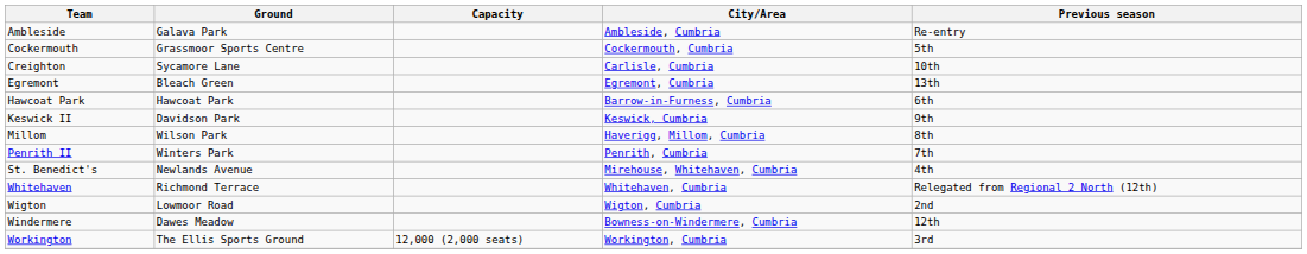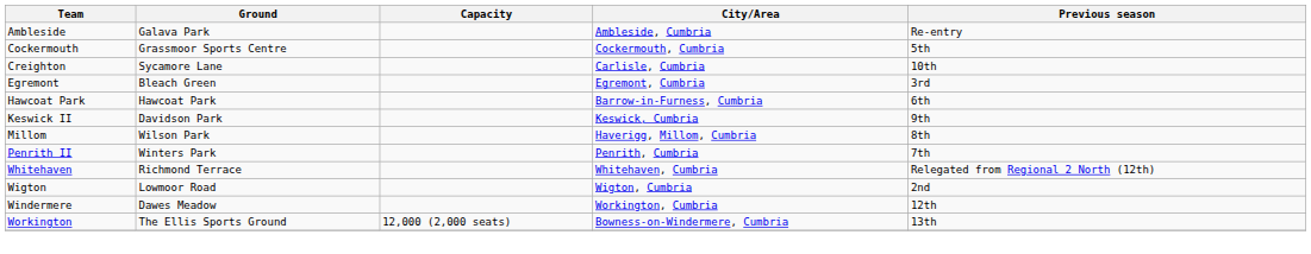 <table class="wikitable sortable" width=100%>
 <tr>
 <th>Team</th>
 <th>Ground</th>
 <th>Capacity</th>
 <th>City/Area</th>
 <th>Previous season</th>
 </tr>
 <tr>
 <td>Ambleside</td>
 <td>Galava Park</td>
 <td></td>
 <td><a href='#'>Ambleside</a>, <a href='#'>Cumbria</a></td>
 <td>Re-entry</td>
 </tr>
 <tr>
 <td>Cockermouth</td>
 <td>Grassmoor Sports Centre</td>
 <td></td>
 <td><a href='#'>Cockermouth</a>, <a href='#'>Cumbria</a></td>
 <td>5th</td>
 </tr>
 <tr>
 <td>Creighton</td>
 <td>Sycamore Lane</td>
 <td></td>
 <td><a href='#'>Carlisle</a>, <a href='#'>Cumbria</a></td>
 <td>10th</td>
 </tr>
 <tr>
 <td>Egremont</td>
 <td>Bleach Green</td>
 <td></td>
 <td><a href='#'>Egremont</a>, <a href='#'>Cumbria</a></td>
-<td>13th</td>
+<td>3rd</td>
 </tr>
 <tr>
 <td>Hawcoat Park</td>
 <td>Hawcoat Park</td>
 <td></td>
 <td><a href='#'>Barrow-in-Furness</a>, <a href='#'>Cumbria</a></td>
 <td>6th</td>
 </tr>
 <tr>
 <td>Keswick II</td>
 <td>Davidson Park</td>
 <td></td>
 <td><a href='#'>Keswick, Cumbria</a></td>
 <td>9th</td>
 </tr>
 <tr>
 <td>Millom</td>
 <td>Wilson Park</td>
 <td></td>
 <td><a href='#'>Haverigg</a>, <a href='#'>Millom</a>, <a href='#'>Cumbria</a></td>
 <td>8th</td>
 </tr>
 <tr>
 <td><a href='#'>Penrith II</a></td>
 <td>Winters Park</td>
 <td></td>
 <td><a href='#'>Penrith</a>, <a href='#'>Cumbria</a></td>
 <td>7th</td>
 </tr>
 <tr>
-<td>St. Benedict's</td>
-<td>Newlands Avenue</td>
-<td></td>
-<td><a href='#'>Mirehouse</a>, <a href='#'>Whitehaven</a>, <a href='#'>Cumbria</a></td>
-<td>4th</td>
-</tr>
-<tr>
 <td><a href='#'>Whitehaven</a></td>
 <td>Richmond Terrace</td>
 <td></td>
 <td><a href='#'>Whitehaven</a>, <a href='#'>Cumbria</a></td>
 <td>Relegated from <a href='#'>Regional 2 North</a> (12th)</td>
 </tr>
 <tr>
 <td>Wigton</td>
 <td>Lowmoor Road</td>
 <td></td>
 <td><a href='#'>Wigton</a>, <a href='#'>Cumbria</a></td>
 <td>2nd</td>
 </tr>
 <tr>
 <td>Windermere</td>
 <td>Dawes Meadow</td>
 <td></td>
-<td><a href='#'>Bowness-on-Windermere</a>, <a href='#'>Cumbria</a></td>
+<td><a href='#'>Workington</a>, <a href='#'>Cumbria</a></td>
 <td>12th</td>
 </tr>
 <tr>
 <td><a href='#'>Workington</a></td>
 <td>The Ellis Sports Ground</td>
 <td>12,000 (2,000 seats)</td>
-<td><a href='#'>Workington</a>, <a href='#'>Cumbria</a></td>
-<td>3rd</td>
+<td><a href='#'>Bowness-on-Windermere</a>, <a href='#'>Cumbria</a></td>
+<td>13th</td>
 </tr>
 <tr>
 </tr>
 </table>
